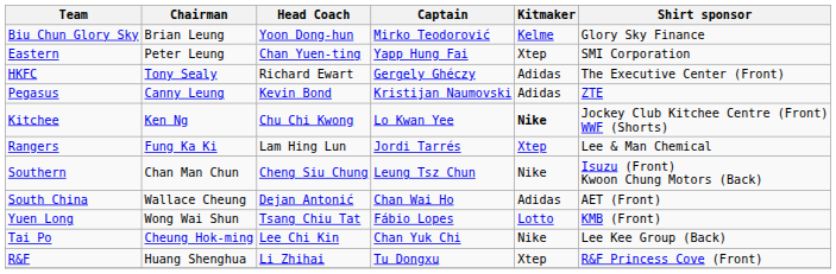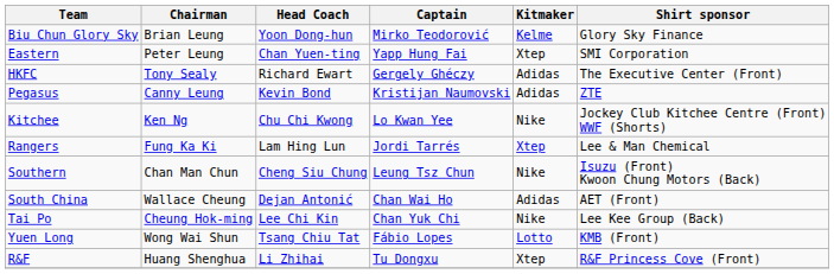 <table class="wikitable sortable" style="text-align: left;">
 <tr>
 <th>Team</th>
 <th>Chairman</th>
 <th>Head Coach</th>
 <th>Captain</th>
 <th>Kitmaker</th>
 <th>Shirt sponsor</th>
 </tr>
 <tr>
 <td><a href='#'>Biu Chun Glory Sky</a></td>
 <td>Brian Leung</td>
 <td> <a href='#'>Yoon Dong-hun</a></td>
 <td><a href='#'>Mirko Teodorović</a></td>
 <td><a href='#'>Kelme</a></td>
 <td>Glory Sky Finance</td>
 </tr>
 <tr>
 <td><a href='#'>Eastern</a></td>
 <td>Peter Leung</td>
 <td><a href='#'>Chan Yuen-ting</a></td>
 <td><a href='#'>Yapp Hung Fai</a></td>
 <td>Xtep</td>
 <td>SMI Corporation</td>
 </tr>
 <tr>
 <td><a href='#'>HKFC</a></td>
 <td> <a href='#'>Tony Sealy</a></td>
 <td> Richard Ewart</td>
 <td> <a href='#'>Gergely Ghéczy</a></td>
 <td>Adidas</td>
 <td>The Executive Center (Front)</td>
 </tr>
 <tr>
 <td><a href='#'>Pegasus</a></td>
 <td><a href='#'>Canny Leung</a></td>
 <td> <a href='#'>Kevin Bond</a></td>
 <td> <a href='#'>Kristijan Naumovski</a></td>
 <td>Adidas</td>
 <td><a href='#'>ZTE</a></td>
 </tr>
 <tr>
 <td><a href='#'>Kitchee</a></td>
 <td><a href='#'>Ken Ng</a></td>
 <td><a href='#'>Chu Chi Kwong</a></td>
 <td><a href='#'>Lo Kwan Yee</a></td>
-<td><strong>Nike</strong></td>
+<td>Nike</td>
 <td>Jockey Club Kitchee Centre (Front)<br><a href='#'>WWF</a> (Shorts)</td>
 </tr>
 <tr>
 <td><a href='#'>Rangers</a></td>
 <td><a href='#'>Fung Ka Ki</a></td>
 <td>Lam Hing Lun</td>
 <td> <a href='#'>Jordi Tarrés</a></td>
 <td><a href='#'>Xtep</a></td>
 <td>Lee & Man Chemical</td>
 </tr>
 <tr>
 <td><a href='#'>Southern</a></td>
 <td>Chan Man Chun</td>
 <td><a href='#'>Cheng Siu Chung</a></td>
 <td><a href='#'>Leung Tsz Chun</a></td>
 <td>Nike</td>
 <td><a href='#'>Isuzu</a> (Front)<br>Kwoon Chung Motors (Back)</td>
 </tr>
 <tr>
 <td><a href='#'>South China</a></td>
 <td>Wallace Cheung</td>
 <td> <a href='#'>Dejan Antonić</a></td>
 <td><a href='#'>Chan Wai Ho</a></td>
 <td>Adidas</td>
 <td>AET (Front)</td>
 </tr>
 <tr>
+<td><a href='#'>Tai Po</a></td>
+<td><a href='#'>Cheung Hok-ming</a></td>
+<td><a href='#'>Lee Chi Kin</a></td>
+<td><a href='#'>Chan Yuk Chi</a></td>
+<td>Nike</td>
+<td>Lee Kee Group (Back)</td>
+</tr>
+<tr>
 <td><a href='#'>Yuen Long</a></td>
 <td>Wong Wai Shun</td>
 <td><a href='#'>Tsang Chiu Tat</a></td>
 <td> <a href='#'>Fábio Lopes</a></td>
 <td><a href='#'>Lotto</a></td>
 <td><a href='#'>KMB</a> (Front)</td>
-</tr>
-<tr>
-<td><a href='#'>Tai Po</a></td>
-<td><a href='#'>Cheung Hok-ming</a></td>
-<td><a href='#'>Lee Chi Kin</a></td>
-<td><a href='#'>Chan Yuk Chi</a></td>
-<td>Nike</td>
-<td>Lee Kee Group (Back)</td>
 </tr>
 <tr>
 <td> <a href='#'>R&F</a></td>
 <td> Huang Shenghua</td>
 <td> <a href='#'>Li Zhihai</a></td>
 <td> <a href='#'>Tu Dongxu</a></td>
 <td>Xtep</td>
 <td><a href='#'>R&F Princess Cove</a> (Front)</td>
 </tr>
 <tr>
 </tr>
 </table>
